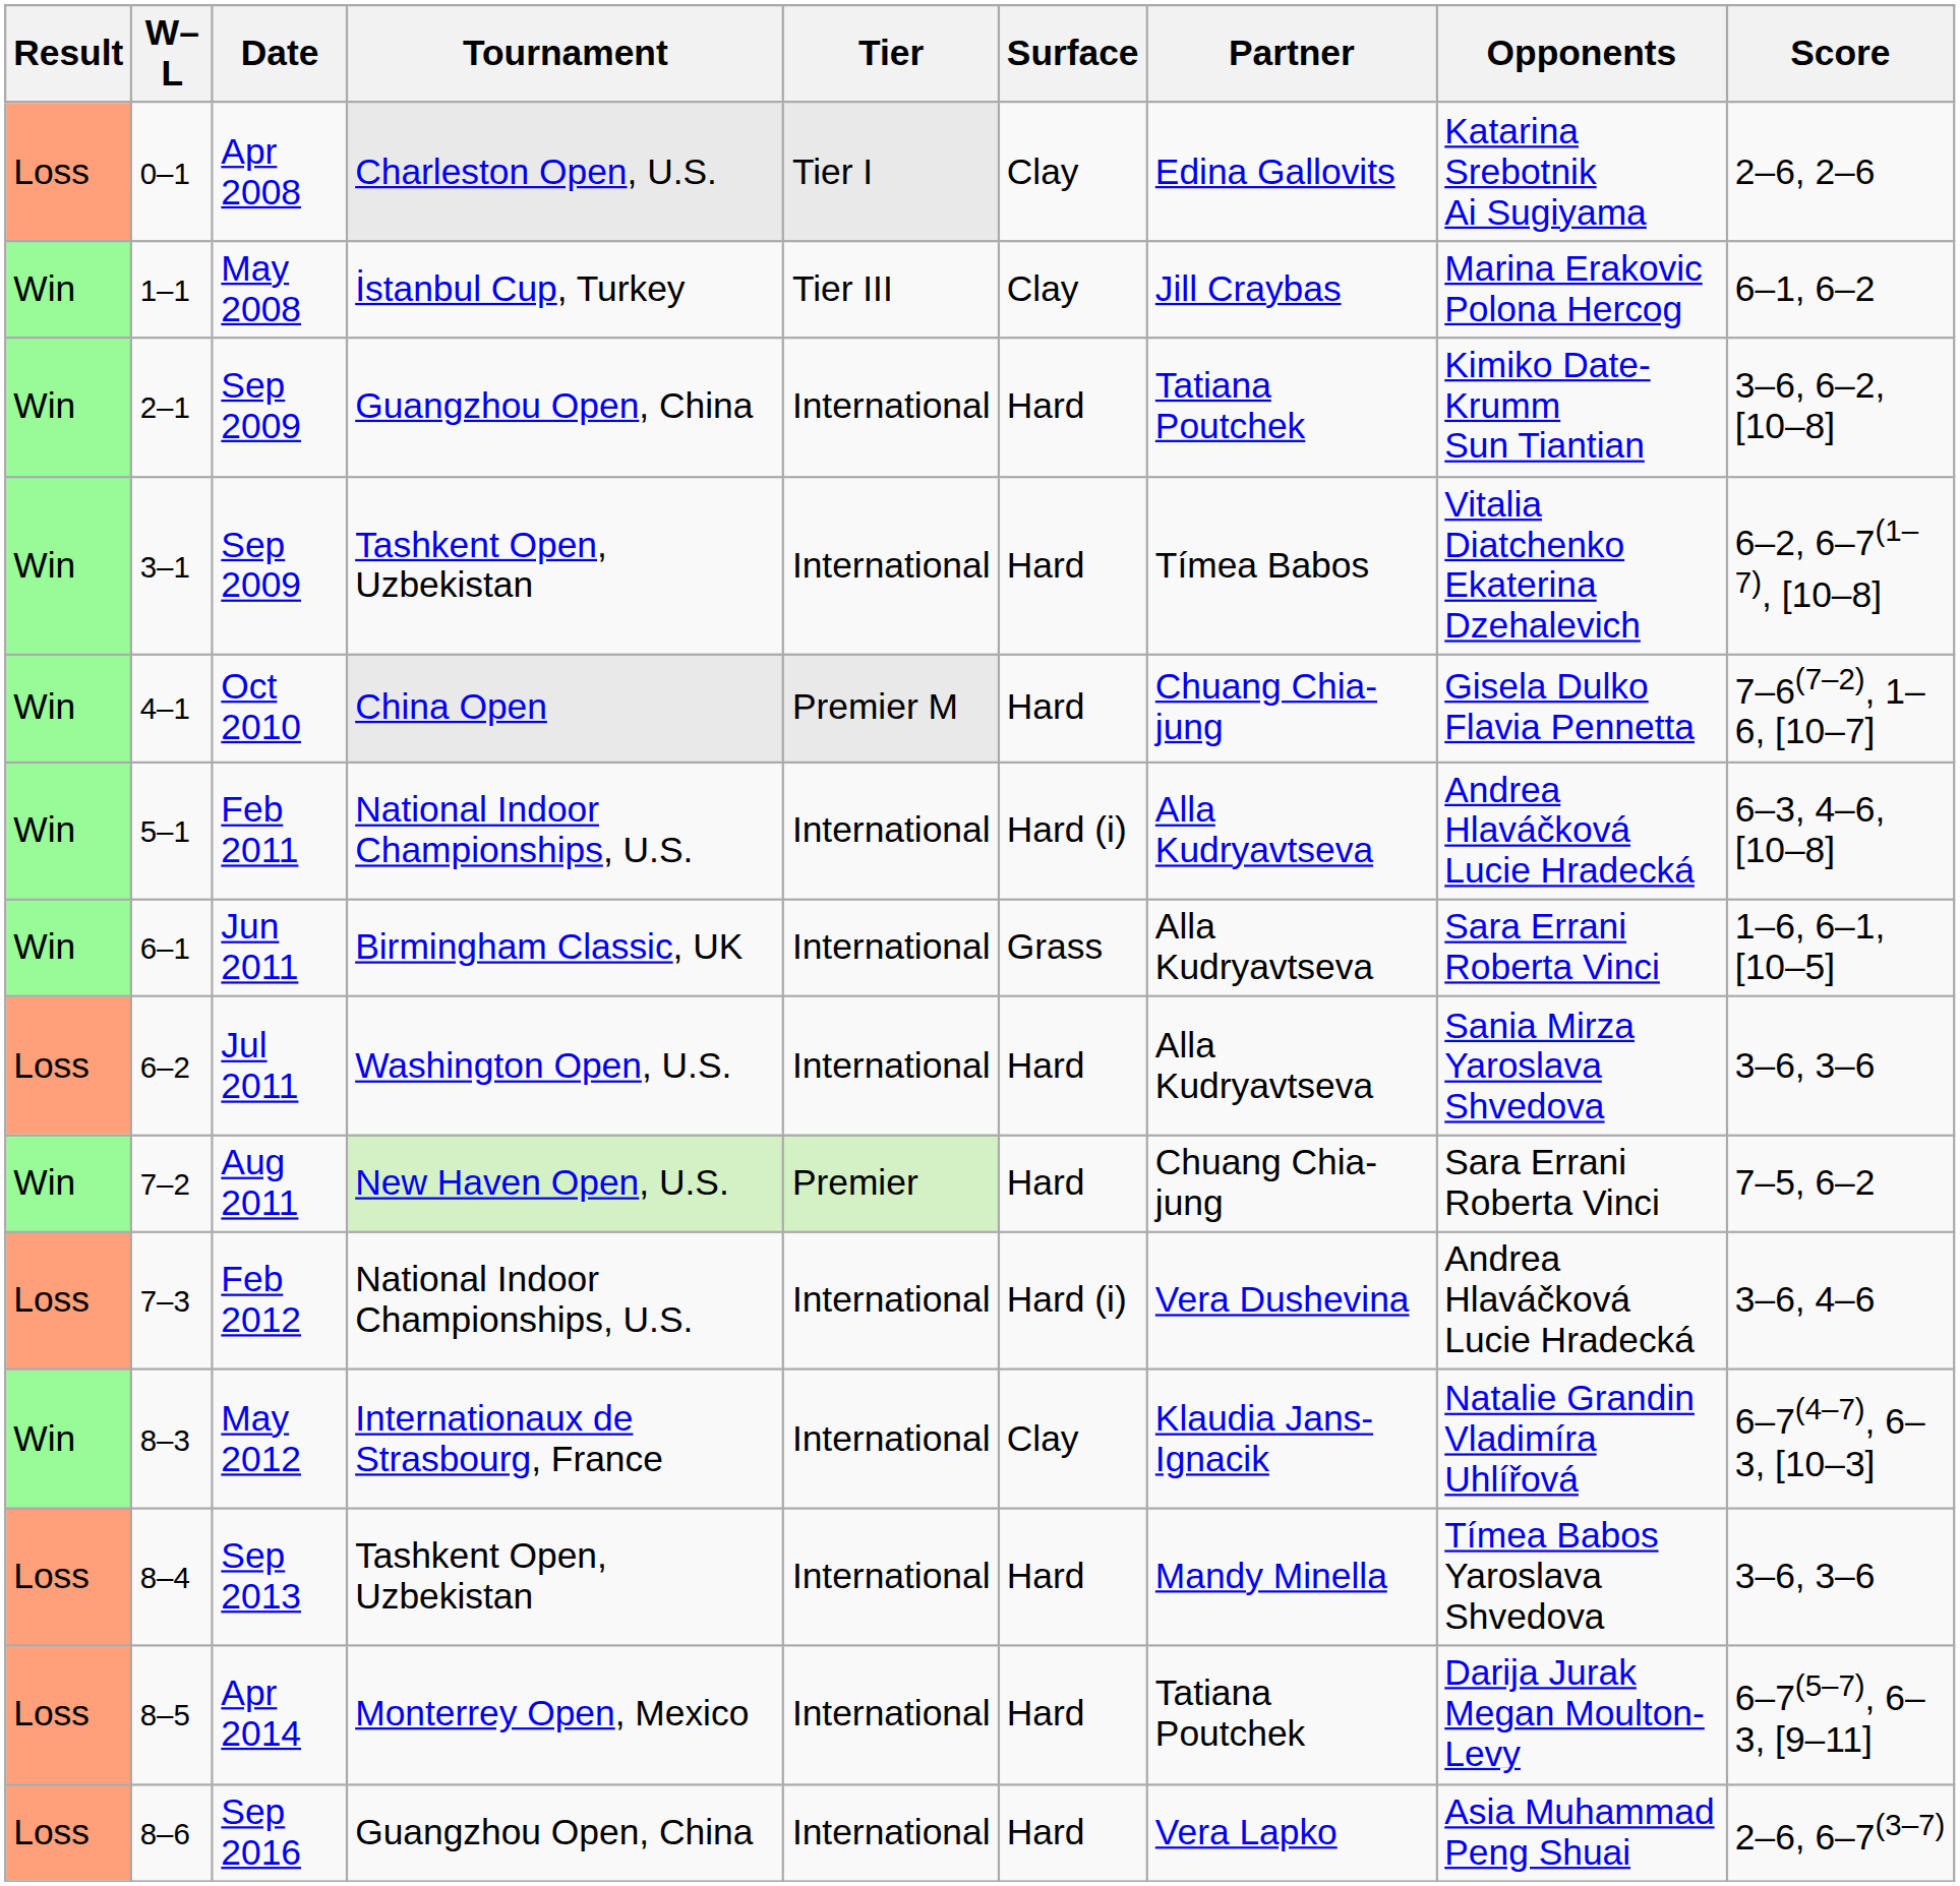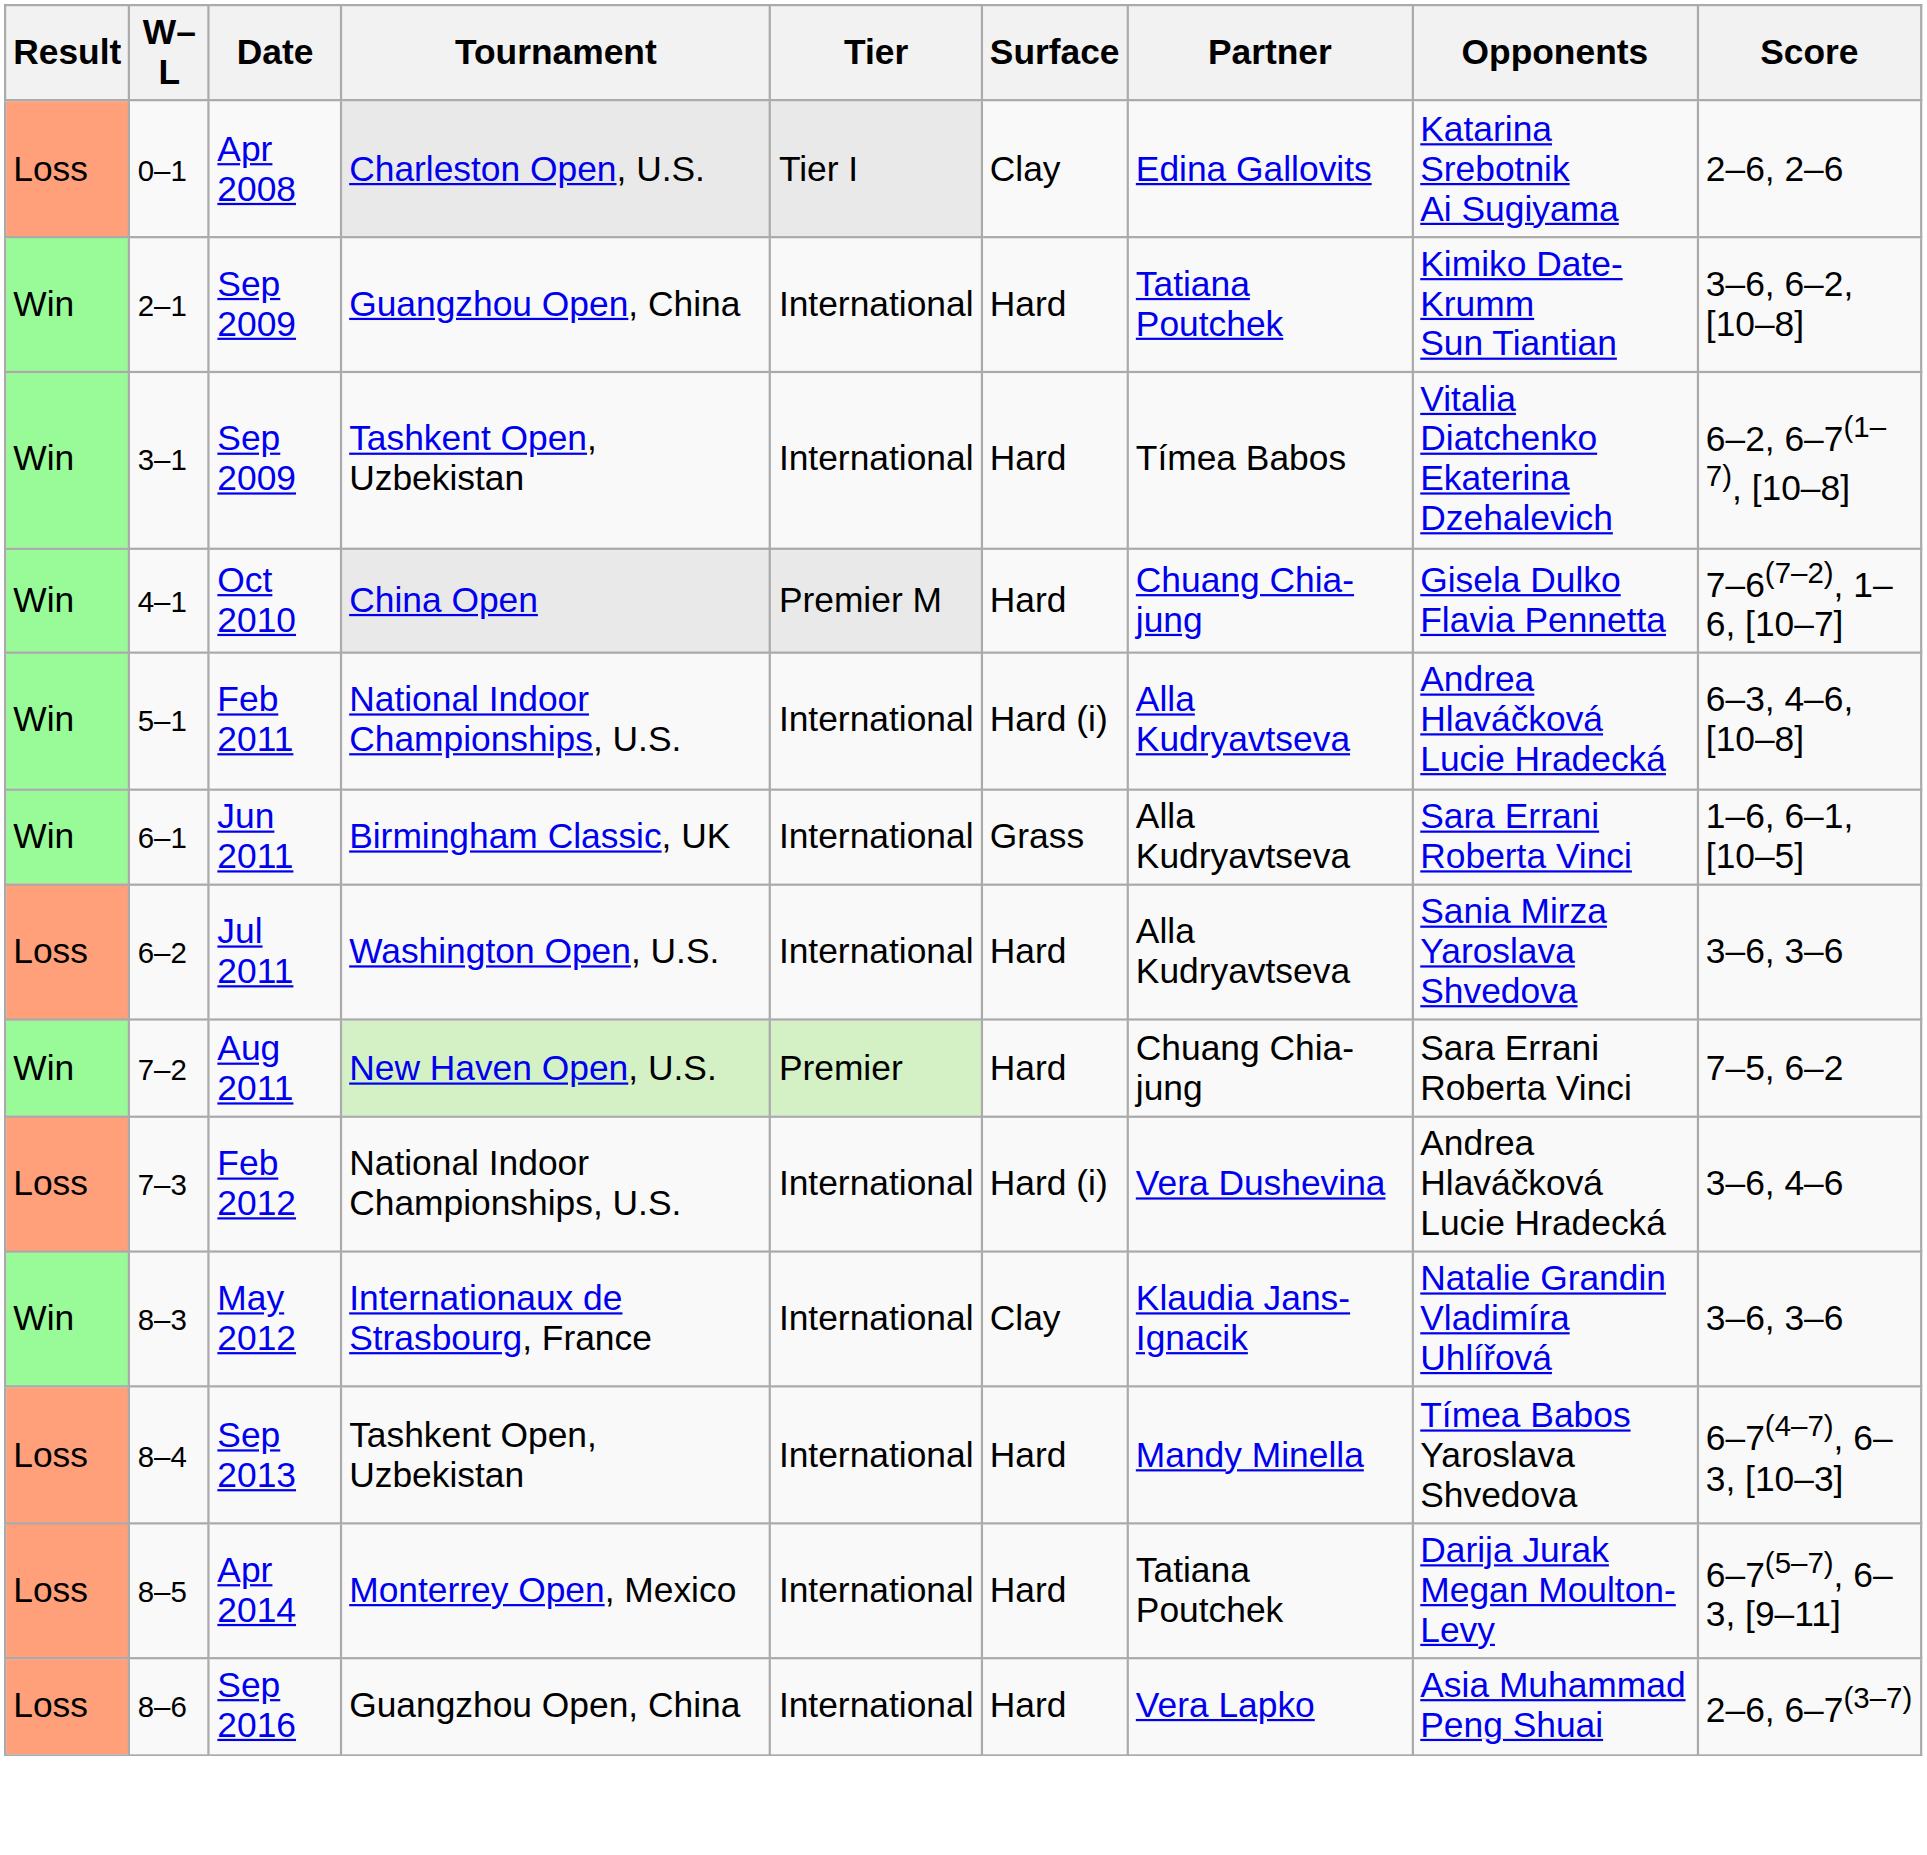 <table class="sortable wikitable">
 <tr>
 <th>Result</th>
 <th class="unsortable">W–L</th>
 <th>Date</th>
 <th>Tournament</th>
 <th>Tier</th>
 <th>Surface</th>
 <th>Partner</th>
 <th>Opponents</th>
 <th class="unsortable">Score</th>
 </tr>
 <tr>
 <td style="background:#ffa07a;">Loss</td>
 <td><small>0–1</small></td>
 <td><a href='#'>Apr 2008</a></td>
 <td bgcolor=#e9e9e9><a href='#'>Charleston Open</a>, U.S.</td>
 <td bgcolor=#e9e9e9>Tier I</td>
 <td>Clay</td>
 <td> <a href='#'>Edina Gallovits</a></td>
 <td> <a href='#'>Katarina Srebotnik</a> <br>  <a href='#'>Ai Sugiyama</a></td>
 <td>2–6, 2–6</td>
-</tr>
-<tr>
-<td style="background:#98fb98;">Win</td>
-<td><small>1–1</small></td>
-<td><a href='#'>May 2008</a></td>
-<td><a href='#'>İstanbul Cup</a>, Turkey</td>
-<td>Tier III</td>
-<td>Clay</td>
-<td> <a href='#'>Jill Craybas</a></td>
-<td> <a href='#'>Marina Erakovic</a> <br>  <a href='#'>Polona Hercog</a></td>
-<td>6–1, 6–2</td>
 </tr>
 <tr>
 <td style="background:#98fb98;">Win</td>
 <td><small>2–1</small></td>
 <td><a href='#'>Sep 2009</a></td>
 <td><a href='#'>Guangzhou Open</a>, China</td>
 <td>International</td>
 <td>Hard</td>
 <td> <a href='#'>Tatiana Poutchek</a></td>
 <td> <a href='#'>Kimiko Date-Krumm</a> <br>  <a href='#'>Sun Tiantian</a></td>
 <td>3–6, 6–2, [10–8]</td>
 </tr>
 <tr>
 <td style="background:#98fb98;">Win</td>
 <td><small>3–1</small></td>
 <td><a href='#'>Sep 2009</a></td>
 <td><a href='#'>Tashkent Open</a>, Uzbekistan</td>
 <td>International</td>
 <td>Hard</td>
 <td> Tímea Babos</td>
 <td> <a href='#'>Vitalia Diatchenko</a> <br>  <a href='#'>Ekaterina Dzehalevich</a></td>
 <td>6–2, 6–7<sup>(1–7)</sup>, [10–8]</td>
 </tr>
 <tr>
 <td style="background:#98fb98;">Win</td>
 <td><small>4–1</small></td>
 <td><a href='#'>Oct 2010</a></td>
 <td bgcolor=#e9e9e9><a href='#'>China Open</a></td>
 <td bgcolor=#e9e9e9>Premier M</td>
 <td>Hard</td>
 <td> <a href='#'>Chuang Chia-jung</a></td>
 <td> <a href='#'>Gisela Dulko</a> <br>  <a href='#'>Flavia Pennetta</a></td>
 <td>7–6<sup>(7–2)</sup>, 1–6, [10–7]</td>
 </tr>
 <tr>
 <td style="background:#98fb98;">Win</td>
 <td><small>5–1</small></td>
 <td><a href='#'>Feb 2011</a></td>
 <td><a href='#'>National Indoor Championships</a>, U.S.</td>
 <td>International</td>
 <td>Hard (i)</td>
 <td> <a href='#'>Alla Kudryavtseva</a></td>
 <td> <a href='#'>Andrea Hlaváčková</a> <br>  <a href='#'>Lucie Hradecká</a></td>
 <td>6–3, 4–6, [10–8]</td>
 </tr>
 <tr>
 <td style="background:#98fb98;">Win</td>
 <td><small>6–1</small></td>
 <td><a href='#'>Jun 2011</a></td>
 <td><a href='#'>Birmingham Classic</a>, UK</td>
 <td>International</td>
 <td>Grass</td>
 <td> Alla Kudryavtseva</td>
 <td> <a href='#'>Sara Errani</a> <br>  <a href='#'>Roberta Vinci</a></td>
 <td>1–6, 6–1, [10–5]</td>
 </tr>
 <tr>
 <td style="background:#ffa07a;">Loss</td>
 <td><small>6–2</small></td>
 <td><a href='#'>Jul 2011</a></td>
 <td><a href='#'>Washington Open</a>, U.S.</td>
 <td>International</td>
 <td>Hard</td>
 <td> Alla Kudryavtseva</td>
 <td> <a href='#'>Sania Mirza</a> <br>  <a href='#'>Yaroslava Shvedova</a></td>
 <td>3–6, 3–6</td>
 </tr>
 <tr>
 <td style="background:#98fb98;">Win</td>
 <td><small>7–2</small></td>
 <td><a href='#'>Aug 2011</a></td>
 <td bgcolor=#d4f1c5><a href='#'>New Haven Open</a>, U.S.</td>
 <td bgcolor=#d4f1c5>Premier</td>
 <td>Hard</td>
 <td> Chuang Chia-jung</td>
 <td> Sara Errani <br>  Roberta Vinci</td>
 <td>7–5, 6–2</td>
 </tr>
 <tr>
 <td style="background:#ffa07a;">Loss</td>
 <td><small>7–3</small></td>
 <td><a href='#'>Feb 2012</a></td>
 <td>National Indoor Championships, U.S.</td>
 <td>International</td>
 <td>Hard (i)</td>
 <td> <a href='#'>Vera Dushevina</a></td>
 <td> Andrea Hlaváčková <br>  Lucie Hradecká</td>
 <td>3–6, 4–6</td>
 </tr>
 <tr>
 <td style="background:#98fb98;">Win</td>
 <td><small>8–3</small></td>
 <td><a href='#'>May 2012</a></td>
 <td><a href='#'>Internationaux de Strasbourg</a>, France</td>
 <td>International</td>
 <td>Clay</td>
 <td> <a href='#'>Klaudia Jans-Ignacik</a></td>
 <td> <a href='#'>Natalie Grandin</a> <br>  <a href='#'>Vladimíra Uhlířová</a></td>
-<td>6–7<sup>(4–7)</sup>, 6–3, [10–3]</td>
+<td>3–6, 3–6</td>
 </tr>
 <tr>
 <td style="background:#ffa07a;">Loss</td>
 <td><small>8–4</small></td>
 <td><a href='#'>Sep 2013</a></td>
 <td>Tashkent Open, Uzbekistan</td>
 <td>International</td>
 <td>Hard</td>
 <td> <a href='#'>Mandy Minella</a></td>
 <td> <a href='#'>Tímea Babos</a> <br>  Yaroslava Shvedova</td>
-<td>3–6, 3–6</td>
+<td>6–7<sup>(4–7)</sup>, 6–3, [10–3]</td>
 </tr>
 <tr>
 <td style="background:#ffa07a;">Loss</td>
 <td><small>8–5</small></td>
 <td><a href='#'>Apr 2014</a></td>
 <td><a href='#'>Monterrey Open</a>, Mexico</td>
 <td>International</td>
 <td>Hard</td>
 <td> Tatiana Poutchek</td>
 <td> <a href='#'>Darija Jurak</a> <br>  <a href='#'>Megan Moulton-Levy</a></td>
 <td>6–7<sup>(5–7)</sup>, 6–3, [9–11]</td>
 </tr>
 <tr>
 <td style="background:#ffa07a;">Loss</td>
 <td><small>8–6</small></td>
 <td><a href='#'>Sep 2016</a></td>
 <td>Guangzhou Open, China</td>
 <td>International</td>
 <td>Hard</td>
 <td> <a href='#'>Vera Lapko</a></td>
 <td> <a href='#'>Asia Muhammad</a> <br>  <a href='#'>Peng Shuai</a></td>
 <td>2–6, 6–7<sup>(3–7)</sup></td>
 </tr>
 </table>
